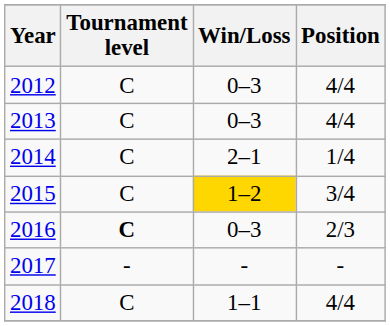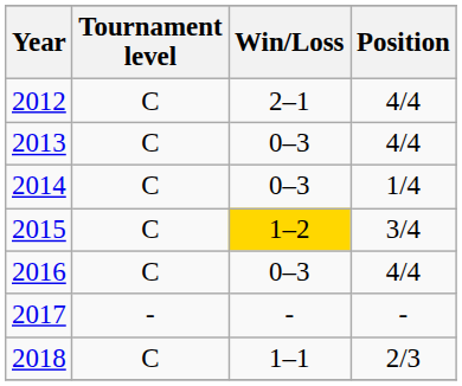 <table class="wikitable sortable" style="text-align: center;">
 <tr>
 </tr>
 <tr>
 <th>Year</th>
 <th>Tournament <br> level</th>
 <th>Win/Loss</th>
 <th>Position</th>
 </tr>
 <tr>
 <td><a href='#'>2012</a></td>
 <td>C</td>
-<td>0–3</td>
+<td>2–1</td>
 <td>4/4</td>
 </tr>
 <tr>
 <td><a href='#'>2013</a></td>
 <td>C</td>
 <td>0–3</td>
 <td>4/4</td>
 </tr>
 <tr>
 <td><a href='#'>2014</a></td>
 <td>C</td>
-<td>2–1</td>
+<td>0–3</td>
 <td>1/4</td>
 </tr>
 <tr>
 <td><a href='#'>2015</a></td>
 <td>C</td>
 <td style="background: gold;">1–2</td>
 <td>3/4</td>
 </tr>
 <tr>
 <td><a href='#'>2016</a></td>
-<td><strong>C</strong></td>
+<td>C</td>
 <td>0–3</td>
-<td>2/3</td>
+<td>4/4</td>
 </tr>
 <tr>
 <td><a href='#'>2017</a></td>
 <td>-</td>
 <td>-</td>
 <td>-</td>
 </tr>
 <tr>
 <td><a href='#'>2018</a></td>
 <td>C</td>
 <td>1–1</td>
-<td>4/4</td>
+<td>2/3</td>
 </tr>
 <tr>
 </tr>
 </table>
